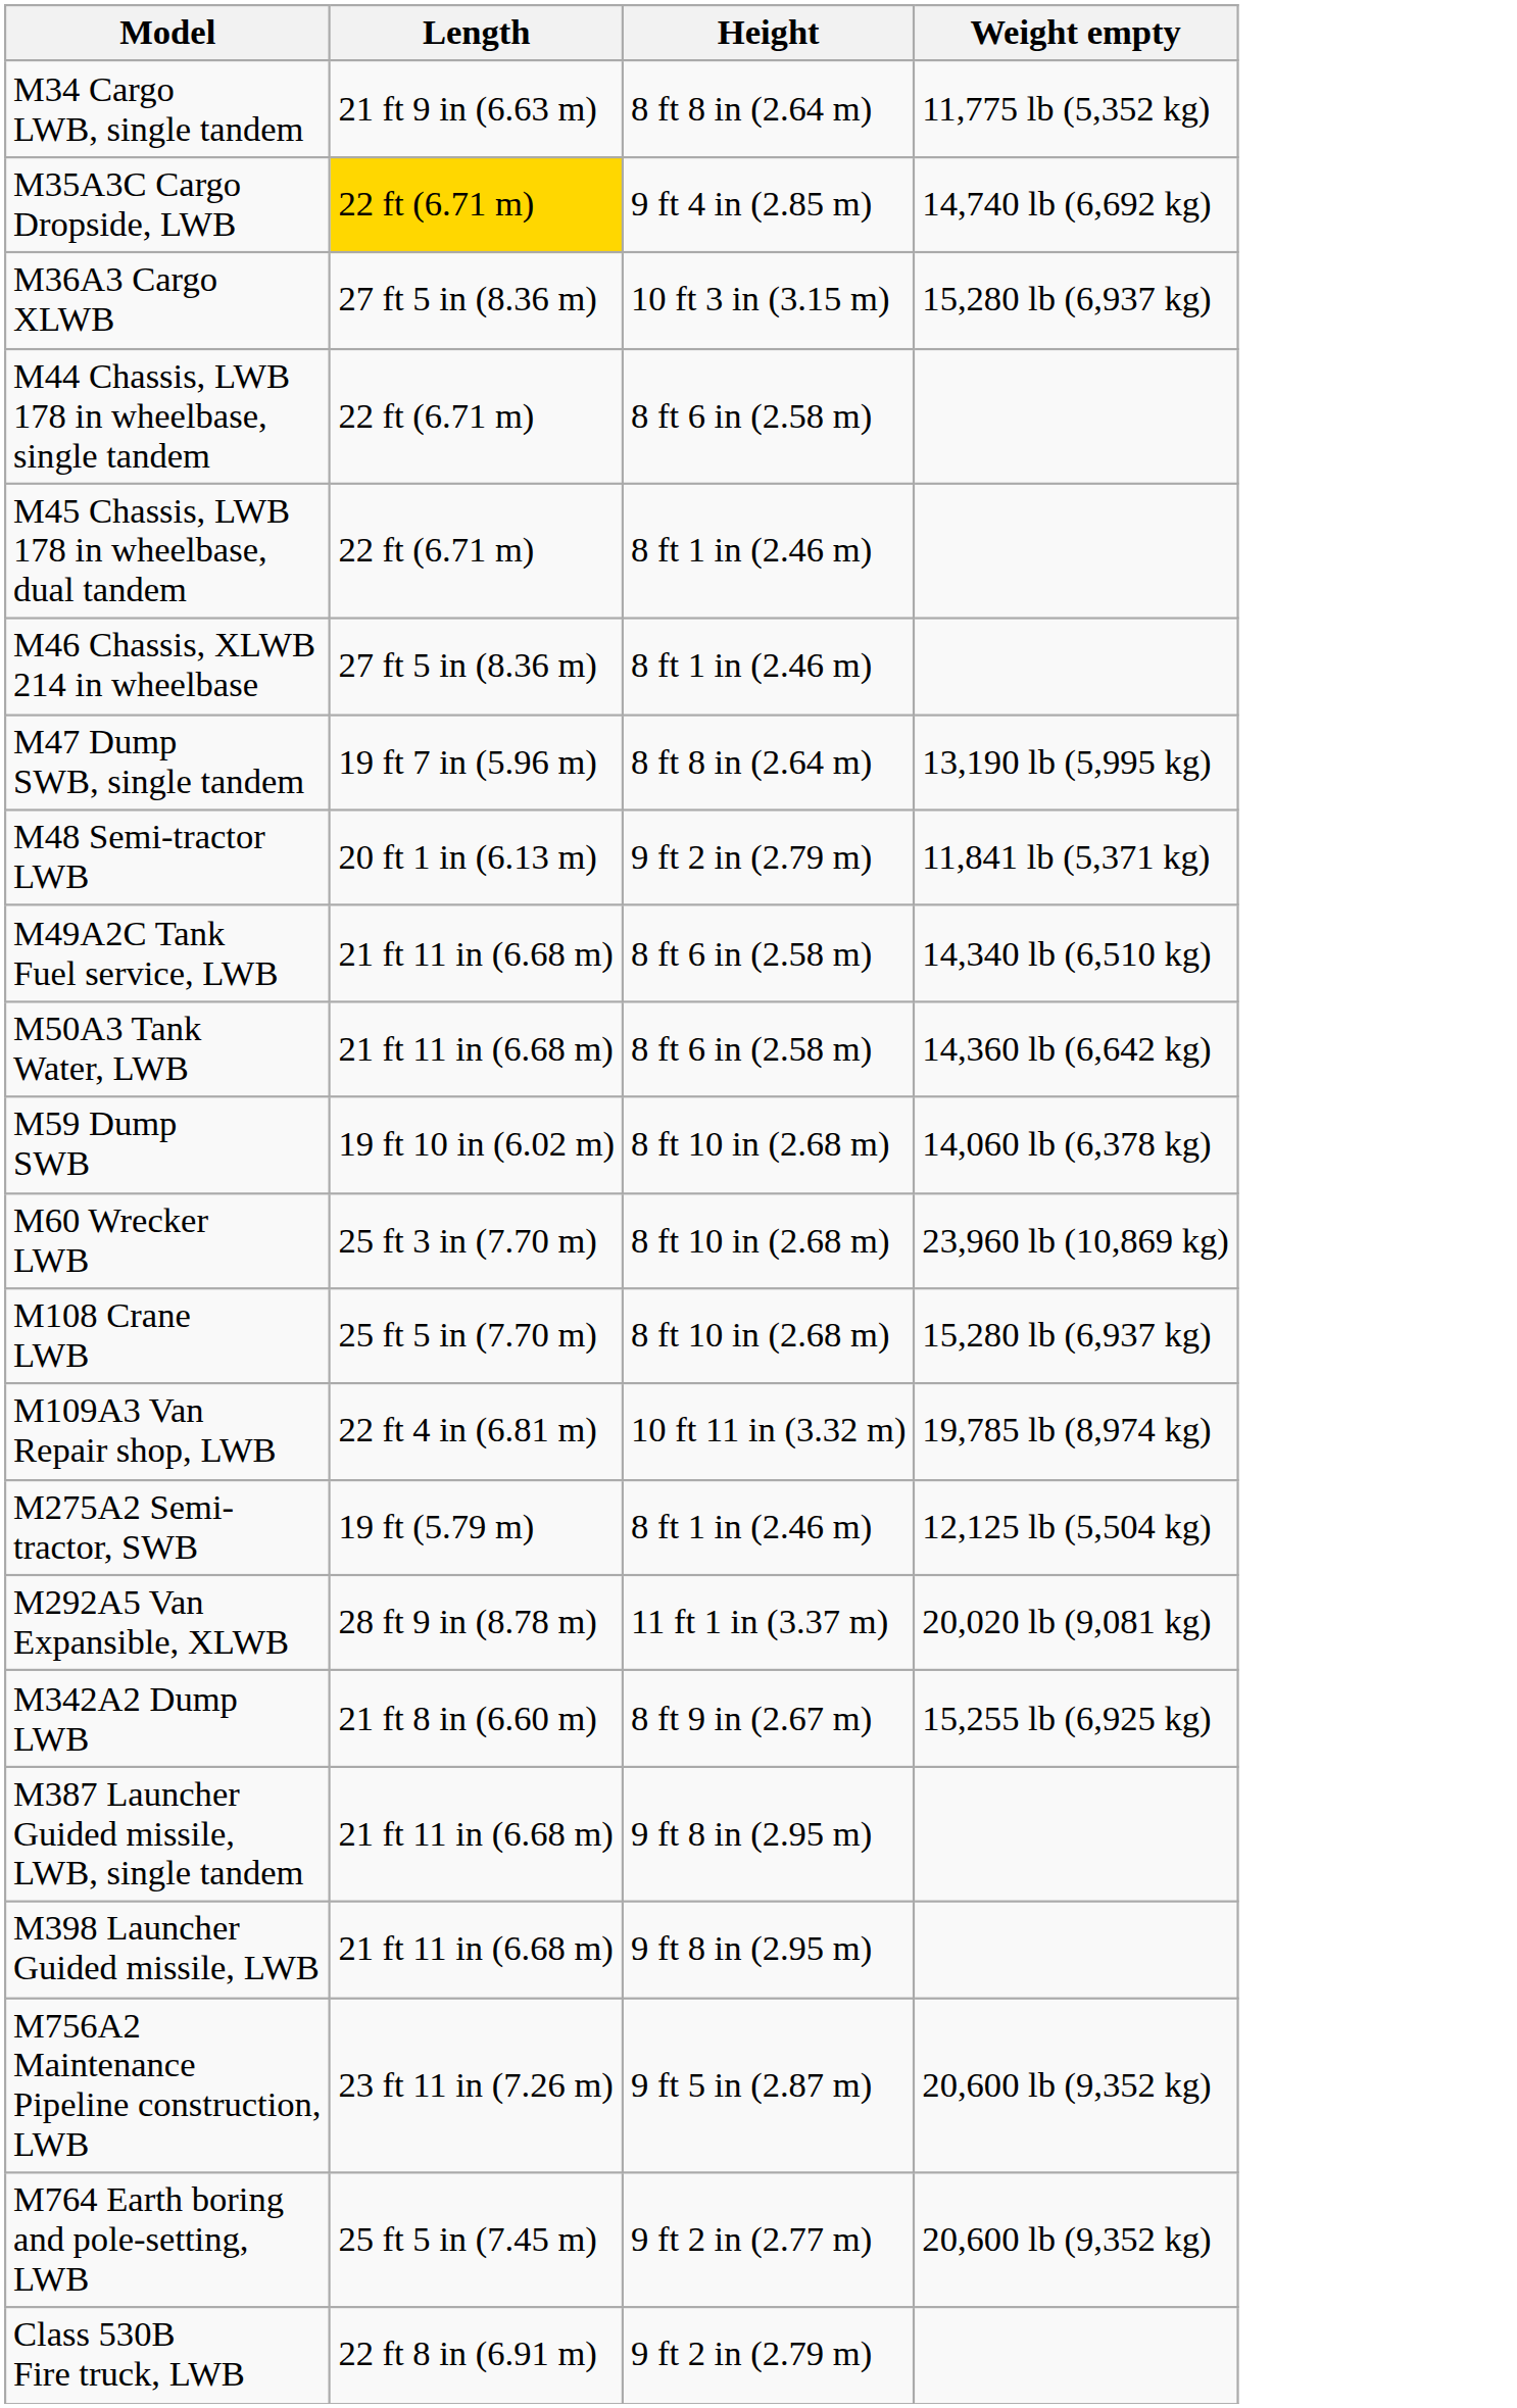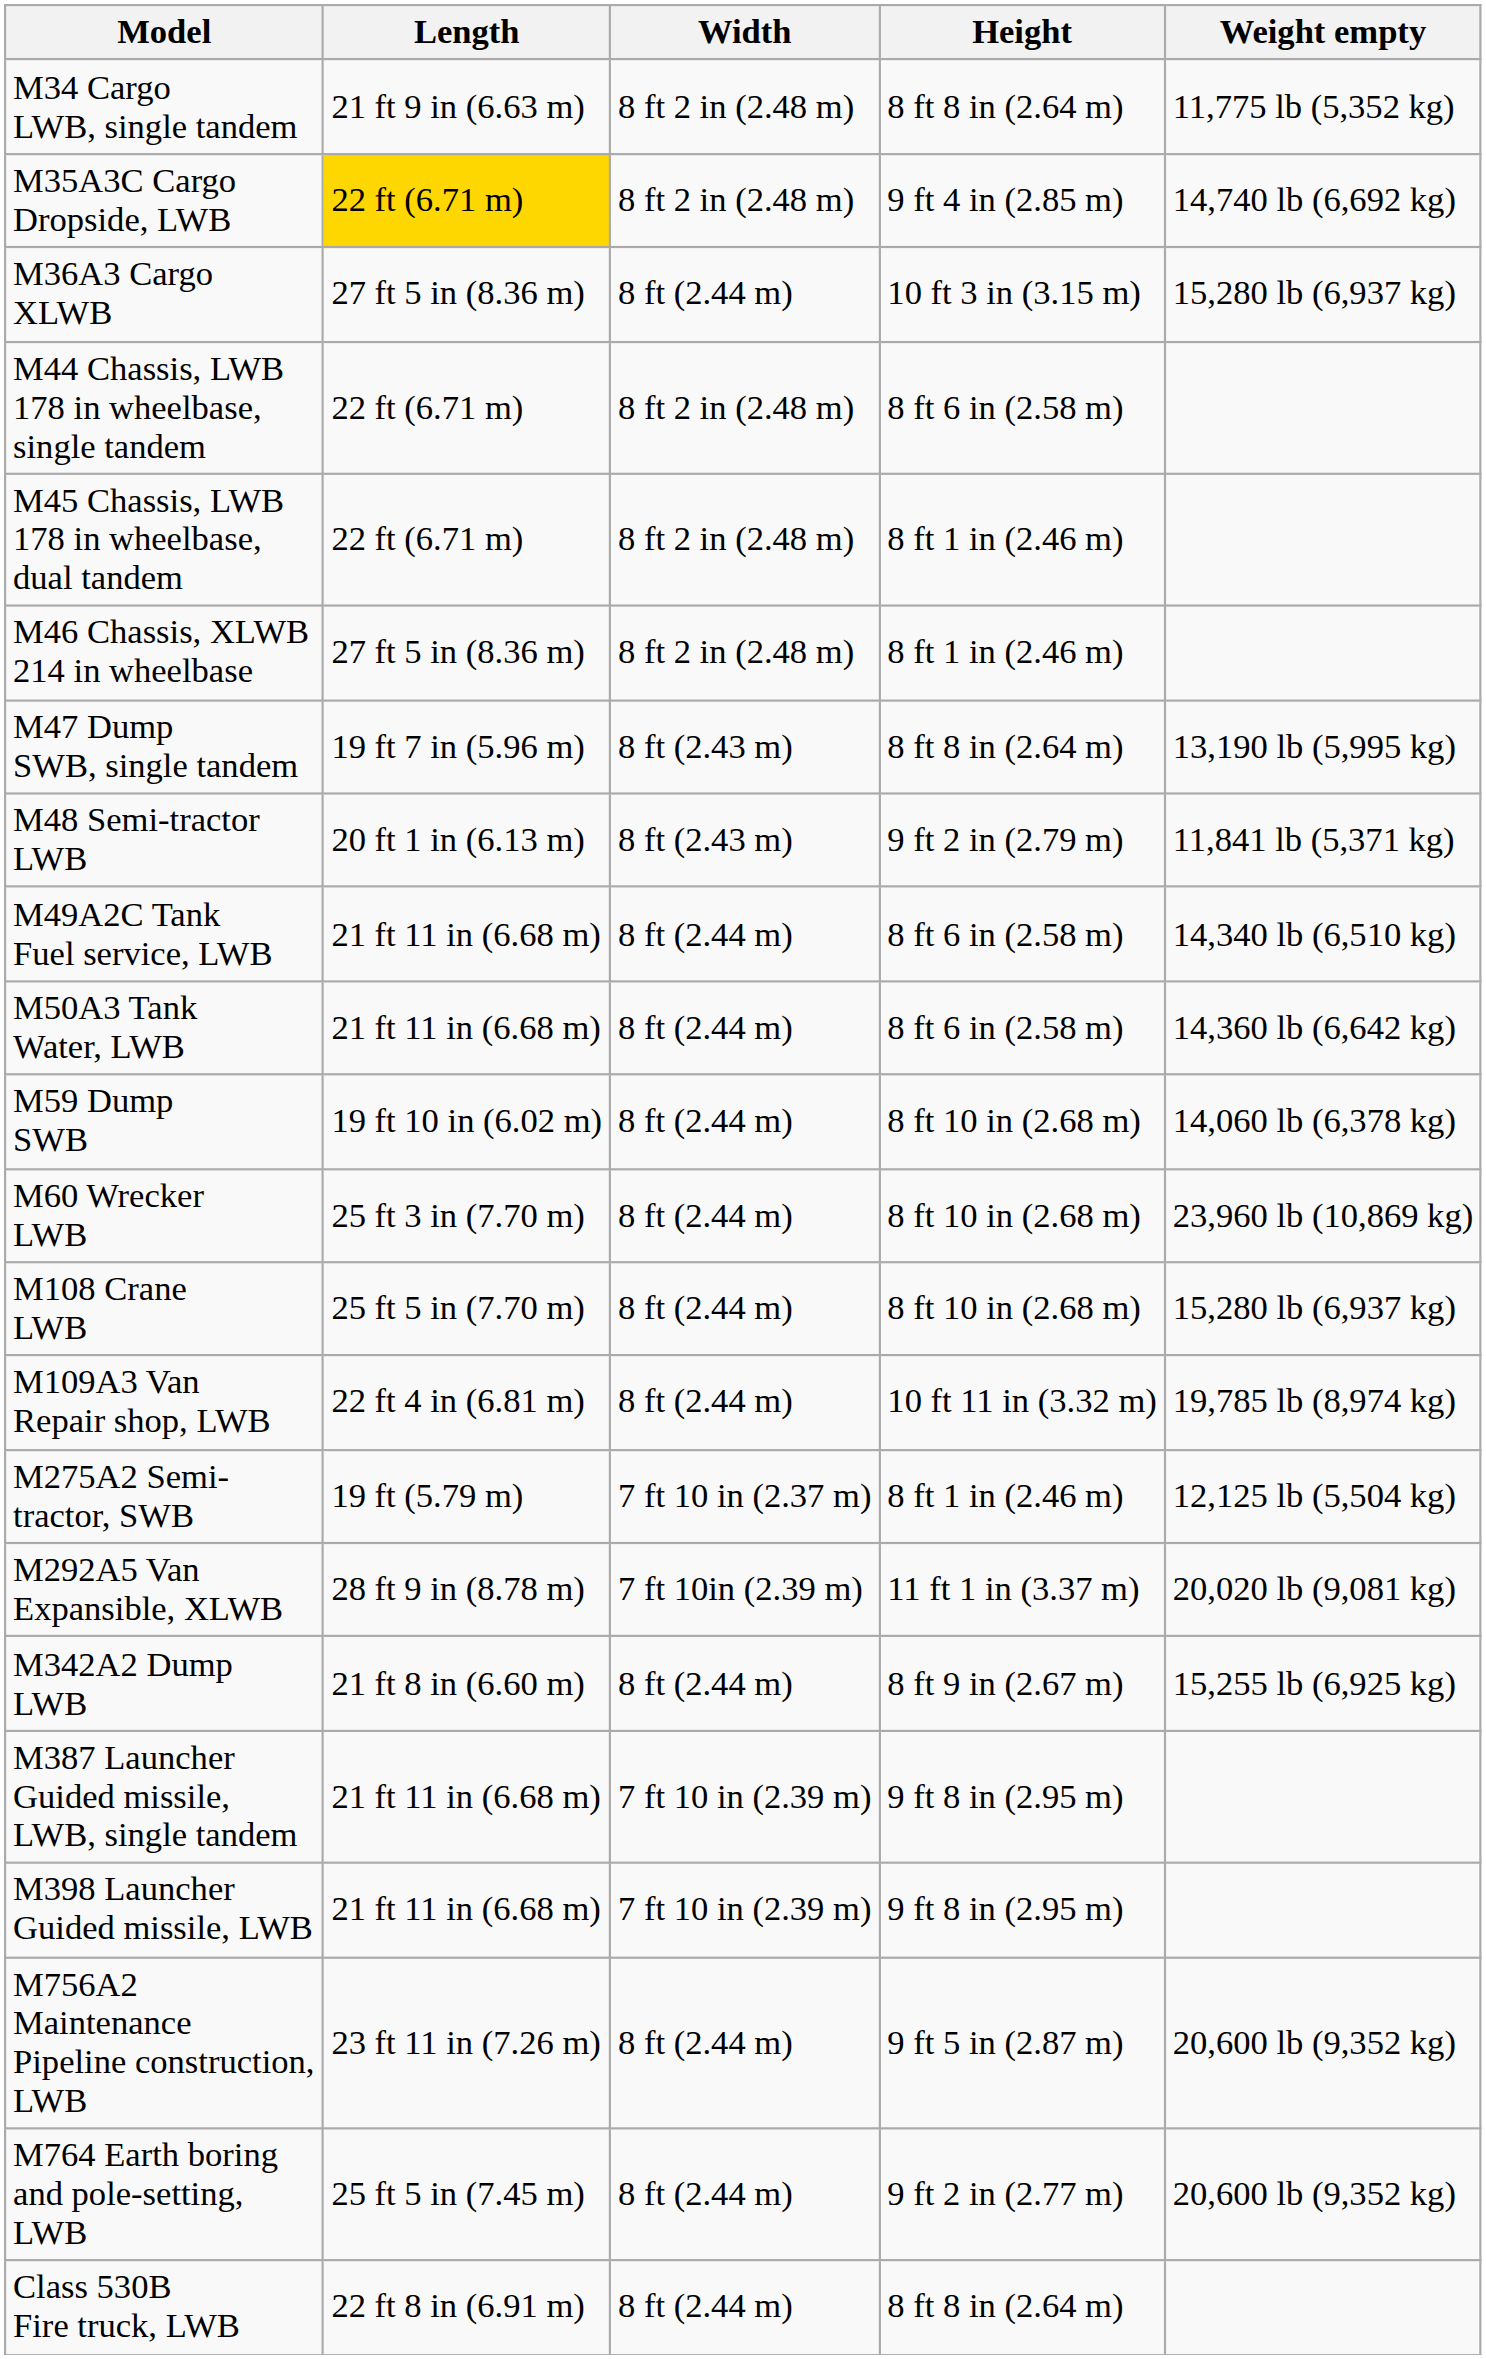 <table class="wikitable">
 <tr>
 <th style="width: 140px;">Model</th>
 <th>Length</th>
+<th>Width</th>
 <th>Height</th>
 <th>Weight empty</th>
 </tr>
 <tr>
 <td>M34 Cargo<br>LWB, single tandem</td>
 <td>21 ft 9 in (6.63 m)</td>
+<td>8 ft 2 in (2.48 m)</td>
 <td>8 ft 8 in (2.64 m)</td>
 <td>11,775 lb (5,352 kg)</td>
 </tr>
 <tr>
 <td>M35A3C Cargo<br>Dropside, LWB</td>
 <td style="background: gold;">22 ft (6.71 m)</td>
+<td>8 ft 2 in (2.48 m)</td>
 <td>9 ft 4 in (2.85 m)</td>
 <td>14,740 lb (6,692 kg)</td>
 </tr>
 <tr>
 <td>M36A3 Cargo<br>XLWB</td>
 <td>27 ft 5 in (8.36 m)</td>
+<td>8 ft (2.44 m)</td>
 <td>10 ft 3 in (3.15 m)</td>
 <td>15,280 lb (6,937 kg)</td>
 </tr>
 <tr>
 <td>M44 Chassis, LWB<br>178 in wheelbase, single tandem</td>
 <td>22 ft (6.71 m)</td>
+<td>8 ft 2 in (2.48 m)</td>
 <td>8 ft 6 in (2.58 m)</td>
 <td></td>
 </tr>
 <tr>
 <td>M45 Chassis, LWB<br>178 in wheelbase, dual tandem</td>
 <td>22 ft (6.71 m)</td>
+<td>8 ft 2 in (2.48 m)</td>
 <td>8 ft 1 in (2.46 m)</td>
 <td></td>
 </tr>
 <tr>
 <td>M46 Chassis, XLWB<br>214 in wheelbase</td>
 <td>27 ft 5 in (8.36 m)</td>
+<td>8 ft 2 in (2.48 m)</td>
 <td>8 ft 1 in (2.46 m)</td>
 <td></td>
 </tr>
 <tr>
 <td>M47 Dump<br>SWB, single tandem</td>
 <td>19 ft 7 in (5.96 m) </td>
+<td>8 ft (2.43 m)</td>
 <td>8 ft 8 in (2.64 m)</td>
 <td>13,190 lb (5,995 kg)</td>
 </tr>
 <tr>
 <td>M48 Semi-tractor<br>LWB</td>
 <td>20 ft 1 in (6.13 m)</td>
+<td>8 ft (2.43 m)</td>
 <td>9 ft 2 in (2.79 m)</td>
 <td>11,841 lb (5,371 kg)</td>
 </tr>
 <tr>
 <td>M49A2C Tank<br> Fuel service, LWB</td>
 <td>21 ft 11 in (6.68 m) </td>
+<td>8 ft (2.44 m)</td>
 <td>8 ft 6 in (2.58 m)</td>
 <td>14,340 lb (6,510 kg)</td>
 </tr>
 <tr>
 <td>M50A3 Tank<br>Water, LWB</td>
 <td>21 ft 11 in (6.68 m)</td>
+<td>8 ft (2.44 m)</td>
 <td>8 ft 6 in (2.58 m)</td>
 <td>14,360 lb (6,642 kg)</td>
 </tr>
 <tr>
 <td>M59 Dump<br>SWB</td>
 <td>19 ft 10 in (6.02 m) </td>
+<td>8 ft (2.44 m)</td>
 <td>8 ft 10 in (2.68 m)</td>
 <td>14,060 lb (6,378 kg)</td>
 </tr>
 <tr>
 <td>M60 Wrecker<br>LWB</td>
 <td>25 ft 3 in (7.70 m)</td>
+<td>8 ft (2.44 m)</td>
 <td>8 ft 10 in (2.68 m)</td>
 <td>23,960 lb (10,869 kg)</td>
 </tr>
 <tr>
 <td>M108 Crane<br>LWB</td>
 <td>25 ft 5 in (7.70 m)</td>
+<td>8 ft (2.44 m)</td>
 <td>8 ft 10 in (2.68 m)</td>
 <td>15,280 lb (6,937 kg)</td>
 </tr>
 <tr>
 <td>M109A3 Van<br>Repair shop, LWB</td>
 <td>22 ft 4 in (6.81 m)</td>
+<td>8 ft (2.44 m)</td>
 <td>10 ft 11 in (3.32 m)</td>
 <td>19,785 lb (8,974 kg)</td>
 </tr>
 <tr>
 <td>M275A2 Semi-tractor, SWB<br></td>
 <td>19 ft (5.79 m)</td>
+<td>7 ft 10 in (2.37 m)</td>
 <td>8 ft 1 in (2.46 m)</td>
 <td>12,125 lb (5,504 kg)</td>
 </tr>
 <tr>
 <td>M292A5 Van<br>Expansible, XLWB</td>
 <td>28 ft 9 in (8.78 m)</td>
+<td>7 ft 10in (2.39 m)</td>
 <td>11 ft 1 in (3.37 m)</td>
 <td>20,020 lb (9,081 kg)</td>
 </tr>
 <tr>
 <td>M342A2 Dump<br>LWB</td>
 <td>21 ft 8 in (6.60 m)</td>
+<td>8 ft (2.44 m)</td>
 <td>8 ft 9 in (2.67 m)</td>
 <td>15,255 lb (6,925 kg)</td>
 </tr>
 <tr>
 <td>M387 Launcher<br>Guided missile, LWB, single tandem</td>
 <td>21 ft 11 in (6.68 m)</td>
+<td>7 ft 10 in (2.39 m)</td>
 <td>9 ft 8 in (2.95 m)</td>
 <td></td>
 </tr>
 <tr>
 <td>M398 Launcher<br>Guided missile, LWB</td>
 <td>21 ft 11 in (6.68 m)</td>
+<td>7 ft 10 in (2.39 m)</td>
 <td>9 ft 8 in (2.95 m)</td>
 <td></td>
 </tr>
 <tr>
 <td>M756A2 Maintenance<br>Pipeline construction, LWB</td>
 <td>23 ft 11 in (7.26 m)</td>
+<td>8 ft (2.44 m)</td>
 <td>9 ft 5 in (2.87 m)</td>
 <td>20,600 lb (9,352 kg)</td>
 </tr>
 <tr>
 <td>M764 Earth boring<br>and pole-setting, LWB</td>
 <td>25 ft 5 in (7.45 m)</td>
+<td>8 ft (2.44 m)</td>
 <td>9 ft 2 in (2.77 m)</td>
 <td>20,600 lb (9,352 kg)</td>
 </tr>
 <tr>
 <td>Class 530B<br>Fire truck, LWB</td>
 <td>22 ft 8 in (6.91 m)</td>
-<td>9 ft 2 in (2.79 m)</td>
+<td>8 ft (2.44 m)</td>
+<td>8 ft 8 in (2.64 m)</td>
 <td></td>
 </tr>
 </table>
